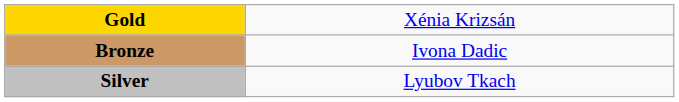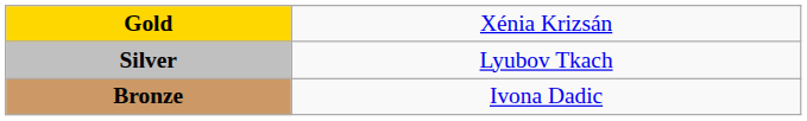 <table class="wikitable" style="text-align:center; " width="35%">
 <tr>
 <td bgcolor="gold"><strong>Gold</strong></td>
 <td><a href='#'>Xénia Krizsán</a><br>  <small><em></em></small></td>
 </tr>
 <tr>
+<td bgcolor="silver"><strong>Silver</strong></td>
+<td><a href='#'>Lyubov Tkach</a><br>  <small><em></em></small></td>
+</tr>
+<tr>
 <td bgcolor="CC9966"><strong>Bronze</strong></td>
 <td><a href='#'>Ivona Dadic</a><br>  <small><em></em></small></td>
 </tr>
-<tr>
-<td bgcolor="silver"><strong>Silver</strong></td>
-<td><a href='#'>Lyubov Tkach</a><br>  <small><em></em></small></td>
-</tr>
 </table>
